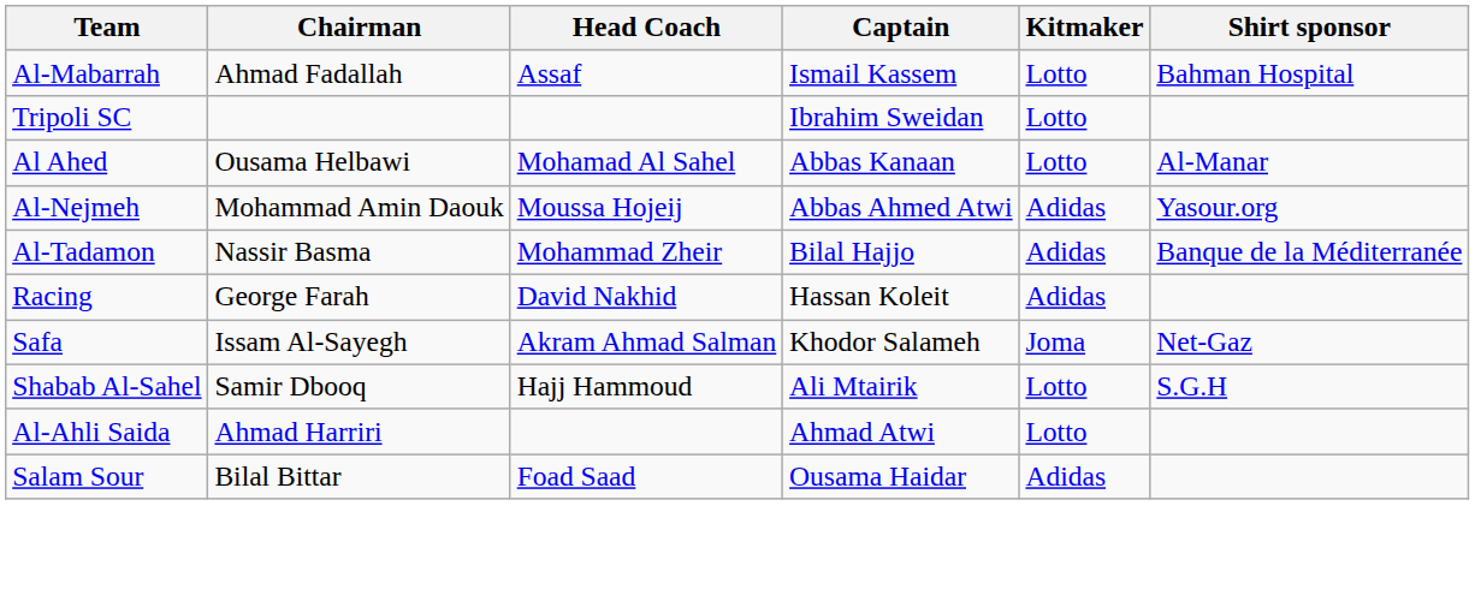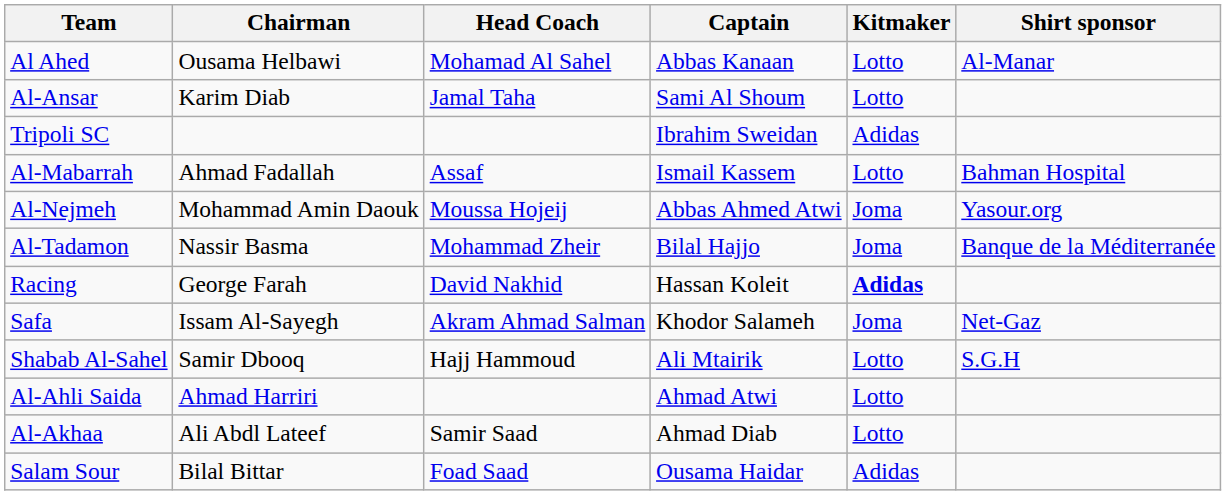 <table class="wikitable sortable" style="text-align: left;">
 <tr>
 <th>Team</th>
 <th>Chairman</th>
 <th>Head Coach</th>
 <th>Captain</th>
 <th>Kitmaker</th>
 <th>Shirt sponsor</th>
 </tr>
 <tr>
+<td><a href='#'>Al Ahed</a></td>
+<td> Ousama Helbawi</td>
+<td> <a href='#'>Mohamad Al Sahel</a></td>
+<td> <a href='#'>Abbas Kanaan</a></td>
+<td><a href='#'>Lotto</a></td>
+<td><a href='#'>Al-Manar</a></td>
+</tr>
+<tr>
+<td><a href='#'>Al-Ansar</a></td>
+<td> Karim Diab</td>
+<td> <a href='#'>Jamal Taha</a></td>
+<td> <a href='#'>Sami Al Shoum</a></td>
+<td><a href='#'>Lotto</a></td>
+<td></td>
+</tr>
+<tr>
+<td><a href='#'>Tripoli SC</a></td>
+<td></td>
+<td></td>
+<td> <a href='#'>Ibrahim Sweidan</a></td>
+<td><a href='#'>Adidas</a></td>
+<td></td>
+</tr>
+<tr>
 <td><a href='#'>Al-Mabarrah</a></td>
 <td> Ahmad Fadallah</td>
 <td> <a href='#'>Assaf</a></td>
 <td> <a href='#'>Ismail Kassem</a></td>
 <td><a href='#'>Lotto</a></td>
 <td><a href='#'>Bahman Hospital</a></td>
 </tr>
 <tr>
-<td><a href='#'>Tripoli SC</a></td>
-<td></td>
-<td></td>
-<td> <a href='#'>Ibrahim Sweidan</a></td>
-<td><a href='#'>Lotto</a></td>
-<td></td>
-</tr>
-<tr>
-<td><a href='#'>Al Ahed</a></td>
-<td> Ousama Helbawi</td>
-<td> <a href='#'>Mohamad Al Sahel</a></td>
-<td> <a href='#'>Abbas Kanaan</a></td>
-<td><a href='#'>Lotto</a></td>
-<td><a href='#'>Al-Manar</a></td>
-</tr>
-<tr>
 <td><a href='#'>Al-Nejmeh</a></td>
 <td> Mohammad Amin Daouk</td>
 <td> <a href='#'>Moussa Hojeij</a></td>
 <td> <a href='#'>Abbas Ahmed Atwi</a></td>
-<td><a href='#'>Adidas</a></td>
+<td><a href='#'>Joma</a></td>
 <td><a href='#'>Yasour.org</a></td>
 </tr>
 <tr>
 <td><a href='#'>Al-Tadamon</a></td>
 <td> Nassir Basma</td>
 <td> <a href='#'>Mohammad Zheir</a></td>
 <td> <a href='#'>Bilal Hajjo</a></td>
-<td><a href='#'>Adidas</a></td>
+<td><a href='#'>Joma</a></td>
 <td><a href='#'>Banque de la Méditerranée</a></td>
 </tr>
 <tr>
 <td><a href='#'>Racing</a></td>
 <td> George Farah</td>
 <td> <a href='#'>David Nakhid</a></td>
 <td> Hassan Koleit</td>
-<td><a href='#'>Adidas</a></td>
+<td><strong><a href='#'>Adidas</a></strong></td>
 <td></td>
 </tr>
 <tr>
 <td><a href='#'>Safa</a></td>
 <td> Issam Al-Sayegh</td>
 <td> <a href='#'>Akram Ahmad Salman</a></td>
 <td> Khodor Salameh</td>
 <td><a href='#'>Joma</a></td>
 <td><a href='#'>Net-Gaz</a></td>
 </tr>
 <tr>
 <td><a href='#'>Shabab Al-Sahel</a></td>
 <td>Samir Dbooq</td>
 <td> Hajj Hammoud</td>
 <td> <a href='#'>Ali Mtairik</a></td>
 <td><a href='#'>Lotto</a></td>
 <td><a href='#'>S.G.H</a></td>
 </tr>
 <tr>
 <td><a href='#'>Al-Ahli Saida</a></td>
 <td> <a href='#'>Ahmad Harriri</a></td>
 <td></td>
 <td> <a href='#'>Ahmad Atwi</a></td>
 <td><a href='#'>Lotto</a></td>
 <td></td>
 </tr>
 <tr>
+<td><a href='#'>Al-Akhaa</a></td>
+<td> Ali Abdl Lateef</td>
+<td> Samir Saad</td>
+<td> Ahmad Diab</td>
+<td><a href='#'>Lotto</a></td>
+<td></td>
+</tr>
+<tr>
 <td><a href='#'>Salam Sour</a></td>
 <td> Bilal Bittar</td>
 <td> <a href='#'>Foad Saad</a></td>
 <td> <a href='#'>Ousama Haidar</a></td>
 <td><a href='#'>Adidas</a></td>
 <td></td>
 </tr>
 </table>
